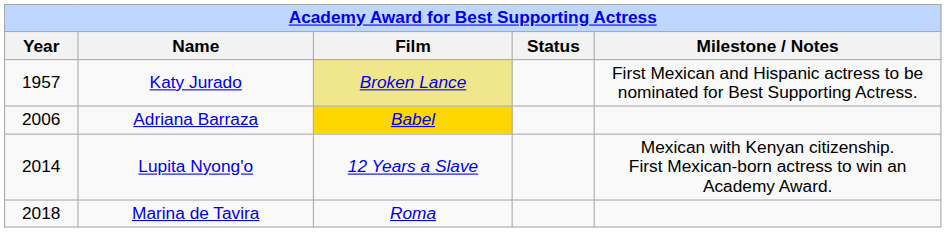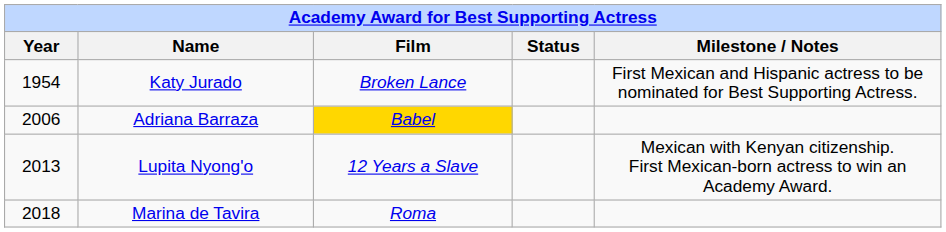 <table class="wikitable" style="text-align: center">
 <tr ---- bgcolor="#bfd7ff">
 <td colspan=5 align=center><strong><a href='#'>Academy Award for Best Supporting Actress</a></strong></td>
 </tr>
 <tr ---- bgcolor="#ebf5ff">
 <th width="75">Year</th>
 <th width="300">Name</th>
 <th width="250">Film</th>
 <th width="80">Status</th>
 <th width="450">Milestone / Notes</th>
 </tr>
 <tr>
-<td>1957</td>
+<td>1954</td>
 <td><a href='#'>Katy Jurado</a></td>
-<td style="background: khaki;"><em><a href='#'>Broken Lance</a></em></td>
+<td><em><a href='#'>Broken Lance</a></em></td>
 <td></td>
 <td>First Mexican and Hispanic actress to be nominated for Best Supporting Actress.</td>
 </tr>
 <tr>
 <td>2006</td>
 <td><a href='#'>Adriana Barraza</a></td>
 <td style="background: gold;"><em><a href='#'>Babel</a></em></td>
 <td></td>
 <td></td>
 </tr>
 <tr>
-<td>2014</td>
+<td>2013</td>
 <td><a href='#'>Lupita Nyong'o</a></td>
 <td><em><a href='#'>12 Years a Slave</a></em></td>
 <td></td>
 <td>Mexican with Kenyan citizenship.<br>First Mexican-born actress to win an Academy Award.</td>
 </tr>
 <tr>
 <td>2018</td>
 <td><a href='#'>Marina de Tavira</a></td>
 <td><em><a href='#'>Roma</a></em></td>
 <td></td>
 <td></td>
 </tr>
 </table>
